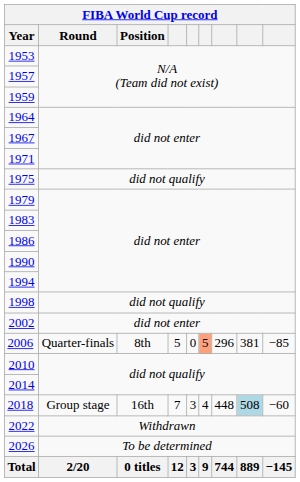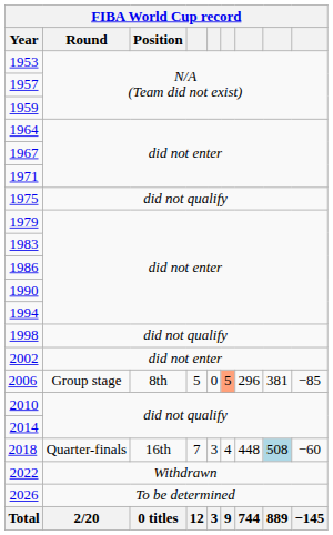 <table class="wikitable" style="text-align: center;">
 <tr>
 <th colspan=9><a href='#'>FIBA World Cup record</a></th>
 </tr>
 <tr>
 <th>Year</th>
 <th>Round</th>
 <th>Position</th>
 <th></th>
 <th></th>
 <th></th>
 <th></th>
 <th></th>
 <th></th>
 </tr>
 <tr>
 <td> <a href='#'>1953</a></td>
 <td colspan="9" rowspan="3"><em>N/A</em><br><em>(Team did not exist)</em></td>
 </tr>
 <tr>
 <td> <a href='#'>1957</a></td>
 </tr>
 <tr>
 <td> <a href='#'>1959</a></td>
 </tr>
 <tr>
 <td> <a href='#'>1964</a></td>
 <td colspan="9" rowspan="3"><em>did not enter</em></td>
 </tr>
 <tr>
 <td> <a href='#'>1967</a></td>
 </tr>
 <tr>
 <td> <a href='#'>1971</a></td>
 </tr>
 <tr>
 <td> <a href='#'>1975</a></td>
 <td colspan="9" rowspan="1"><em>did not qualify</em></td>
 </tr>
 <tr>
 <td> <a href='#'>1979</a></td>
 <td colspan="9" rowspan="5"><em>did not enter</em></td>
 </tr>
 <tr>
 <td> <a href='#'>1983</a></td>
 </tr>
 <tr>
 <td> <a href='#'>1986</a></td>
 </tr>
 <tr>
 <td> <a href='#'>1990</a></td>
 </tr>
 <tr>
 <td> <a href='#'>1994</a></td>
 </tr>
 <tr>
 <td> <a href='#'>1998</a></td>
 <td colspan="9" rowspan="1"><em>did not qualify</em></td>
 </tr>
 <tr>
 <td> <a href='#'>2002</a></td>
 <td colspan="9" rowspan="1"><em>did not enter</em></td>
 </tr>
 <tr>
 <td align=left> <a href='#'>2006</a></td>
-<td>Quarter-finals</td>
+<td>Group stage</td>
 <td>8th</td>
 <td>5</td>
 <td>0</td>
 <td style="background: lightsalmon;">5</td>
 <td>296</td>
 <td>381</td>
 <td>−85</td>
 </tr>
 <tr>
 <td> <a href='#'>2010</a></td>
 <td colspan="9" rowspan="2"><em>did not qualify</em></td>
 </tr>
 <tr>
 <td> <a href='#'>2014</a></td>
 </tr>
 <tr>
 <td align=left> <a href='#'>2018</a></td>
-<td>Group stage</td>
+<td>Quarter-finals</td>
 <td>16th</td>
 <td>7</td>
 <td>3</td>
 <td>4</td>
 <td>448</td>
 <td style="background: lightblue;">508</td>
 <td>−60</td>
 </tr>
 <tr>
 <td> <a href='#'>2022</a></td>
 <td colspan="9"><em>Withdrawn</em></td>
 </tr>
 <tr>
 <td> <a href='#'>2026</a></td>
 <td colspan="9"><em>To be determined</em></td>
 </tr>
 <tr>
 <th>Total</th>
 <th>2/20</th>
 <th>0 titles</th>
 <th>12</th>
 <th>3</th>
 <th>9</th>
 <th>744</th>
 <th>889</th>
 <th>−145</th>
 </tr>
 </table>
